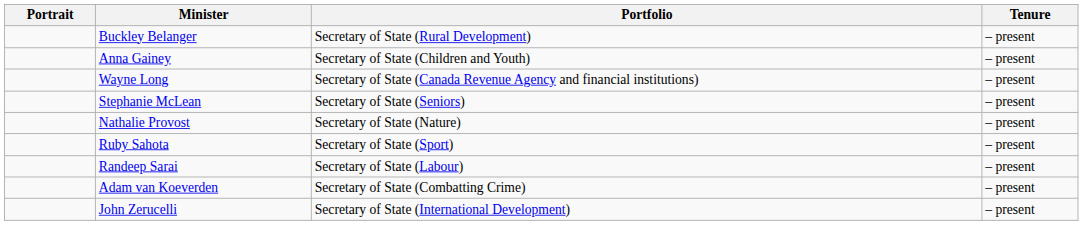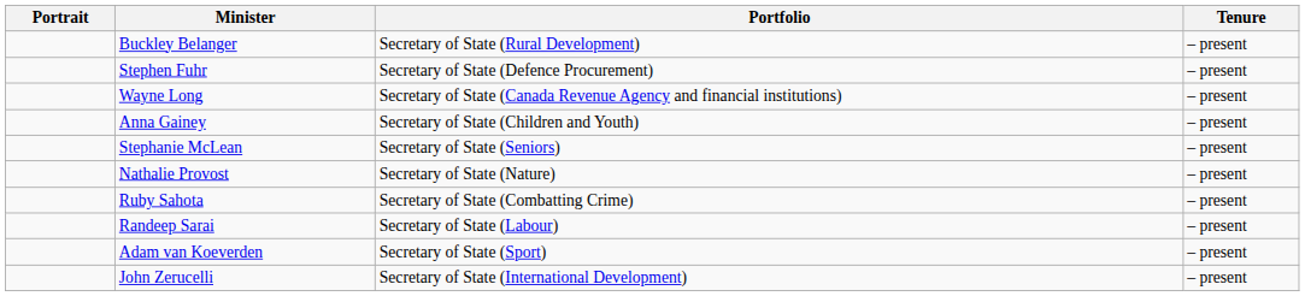 <table class="wikitable sortable" width=100%>
 <tr>
 <th class="unsortable">Portrait</th>
 <th>Minister</th>
 <th>Portfolio</th>
 <th>Tenure</th>
 </tr>
 <tr>
 <td style="text-align:center"></td>
 <td><a href='#'>Buckley Belanger</a></td>
 <td>Secretary of State (<a href='#'>Rural Development</a>)</td>
 <td> – present</td>
 </tr>
 <tr>
 <td style="text-align:center"></td>
-<td><a href='#'>Anna Gainey</a></td>
-<td>Secretary of State (Children and Youth)</td>
+<td><a href='#'>Stephen Fuhr</a></td>
+<td>Secretary of State (Defence Procurement)</td>
 <td> – present</td>
 </tr>
 <tr>
 <td style="text-align:center"></td>
 <td><a href='#'>Wayne Long</a></td>
 <td>Secretary of State (<a href='#'>Canada Revenue Agency</a> and financial institutions)</td>
+<td> – present</td>
+</tr>
+<tr>
+<td style="text-align:center"></td>
+<td><a href='#'>Anna Gainey</a></td>
+<td>Secretary of State (Children and Youth)</td>
 <td> – present</td>
 </tr>
 <tr>
 <td style="text-align:center"></td>
 <td><a href='#'>Stephanie McLean</a></td>
 <td>Secretary of State (<a href='#'>Seniors</a>)</td>
 <td> – present</td>
 </tr>
 <tr>
 <td style="text-align:center"></td>
 <td><a href='#'>Nathalie Provost</a></td>
 <td>Secretary of State (Nature)</td>
 <td> – present</td>
 </tr>
 <tr>
 <td style="text-align:center"></td>
 <td><a href='#'>Ruby Sahota</a></td>
-<td>Secretary of State (<a href='#'>Sport</a>)</td>
+<td>Secretary of State (Combatting Crime)</td>
 <td> – present</td>
 </tr>
 <tr>
 <td style="text-align:center"></td>
 <td><a href='#'>Randeep Sarai</a></td>
 <td>Secretary of State (<a href='#'>Labour</a>)</td>
 <td> – present</td>
 </tr>
 <tr>
 <td style="text-align:center"></td>
 <td><a href='#'>Adam van Koeverden</a></td>
-<td>Secretary of State (Combatting Crime)</td>
+<td>Secretary of State (<a href='#'>Sport</a>)</td>
 <td> – present</td>
 </tr>
 <tr>
 <td style="text-align:center"></td>
 <td><a href='#'>John Zerucelli</a></td>
 <td>Secretary of State (<a href='#'>International Development</a>)</td>
 <td> – present</td>
 </tr>
 </table>
